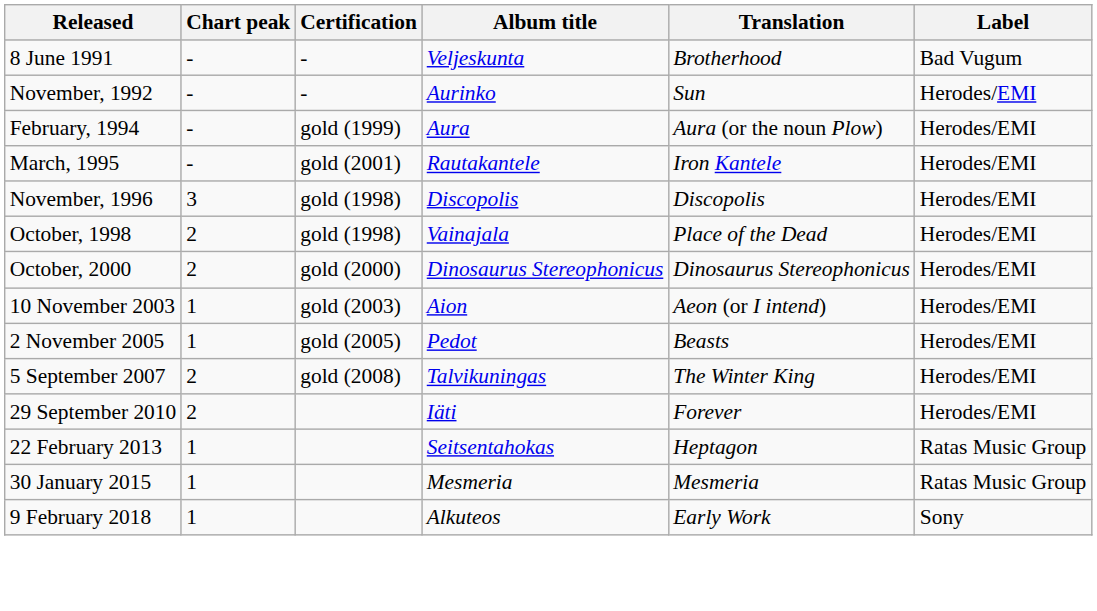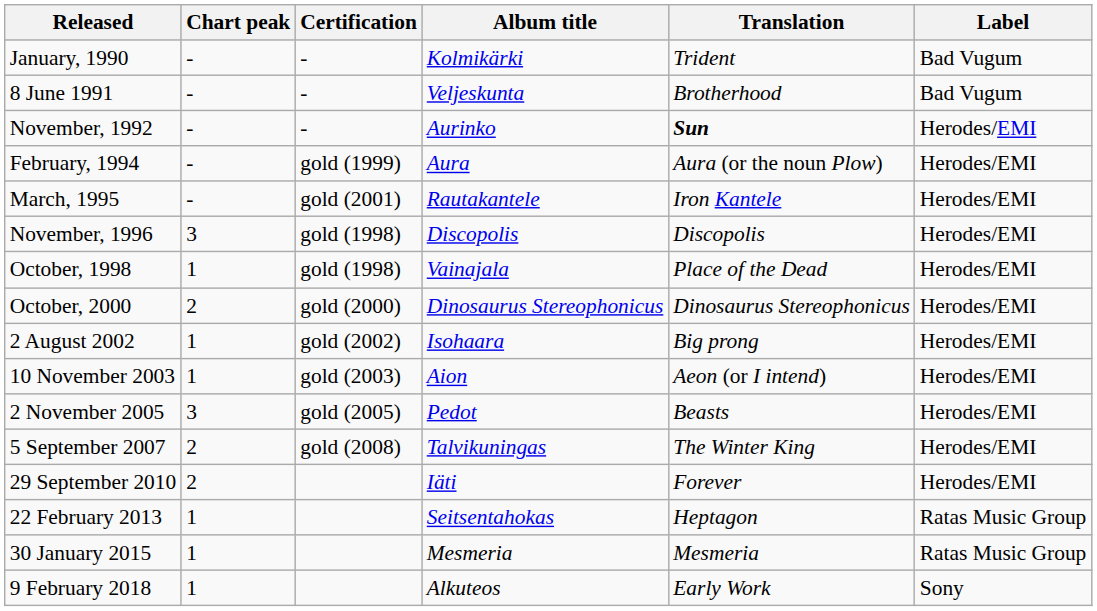 <table class="wikitable" style="font-size:95%;">
 <tr>
 <th>Released</th>
 <th>Chart peak</th>
 <th>Certification</th>
 <th>Album title</th>
 <th>Translation</th>
 <th>Label</th>
+</tr>
+<tr>
+<td>January, 1990</td>
+<td>-</td>
+<td>-</td>
+<td><em><a href='#'>Kolmikärki</a></em></td>
+<td><em>Trident</em></td>
+<td>Bad Vugum</td>
 </tr>
 <tr>
 <td>8 June 1991</td>
 <td>-</td>
 <td>-</td>
 <td><em><a href='#'>Veljeskunta</a></em></td>
 <td><em>Brotherhood</em></td>
 <td>Bad Vugum</td>
 </tr>
 <tr>
 <td>November, 1992</td>
 <td>-</td>
 <td>-</td>
 <td><em><a href='#'>Aurinko</a></em></td>
-<td><em>Sun</em></td>
+<td><strong><em>Sun</em></strong></td>
 <td>Herodes/<a href='#'>EMI</a></td>
 </tr>
 <tr>
 <td>February, 1994</td>
 <td>-</td>
 <td>gold (1999)</td>
 <td><em><a href='#'>Aura</a></em></td>
 <td><em>Aura</em> (or the noun <em>Plow</em>)</td>
 <td>Herodes/EMI</td>
 </tr>
 <tr>
 <td>March, 1995</td>
 <td>-</td>
 <td>gold (2001)</td>
 <td><em><a href='#'>Rautakantele</a></em></td>
 <td><em>Iron <a href='#'>Kantele</a></em></td>
 <td>Herodes/EMI</td>
 </tr>
 <tr>
 <td>November, 1996</td>
 <td>3</td>
 <td>gold (1998)</td>
 <td><em><a href='#'>Discopolis</a></em></td>
 <td><em>Discopolis</em></td>
 <td>Herodes/EMI</td>
 </tr>
 <tr>
 <td>October, 1998</td>
-<td>2</td>
+<td>1</td>
 <td>gold (1998)</td>
 <td><em><a href='#'>Vainajala</a></em></td>
 <td><em>Place of the Dead</em></td>
 <td>Herodes/EMI</td>
 </tr>
 <tr>
 <td>October, 2000</td>
 <td>2</td>
 <td>gold (2000)</td>
 <td><em><a href='#'>Dinosaurus Stereophonicus</a></em></td>
 <td><em>Dinosaurus Stereophonicus</em></td>
 <td>Herodes/EMI</td>
 </tr>
 <tr>
+<td>2 August 2002</td>
+<td>1</td>
+<td>gold (2002)</td>
+<td><em><a href='#'>Isohaara</a></em></td>
+<td><em>Big prong</em></td>
+<td>Herodes/EMI</td>
+</tr>
+<tr>
 <td>10 November 2003</td>
 <td>1</td>
 <td>gold (2003)</td>
 <td><em><a href='#'>Aion</a></em></td>
 <td><em>Aeon</em> (or <em>I intend</em>)</td>
 <td>Herodes/EMI</td>
 </tr>
 <tr>
 <td>2 November 2005</td>
-<td>1</td>
+<td>3</td>
 <td>gold (2005)</td>
 <td><em><a href='#'>Pedot</a></em></td>
 <td><em>Beasts</em></td>
 <td>Herodes/EMI</td>
 </tr>
 <tr>
 <td>5 September 2007</td>
 <td>2</td>
 <td>gold (2008)</td>
 <td><em><a href='#'>Talvikuningas</a></em></td>
 <td><em>The Winter King</em></td>
 <td>Herodes/EMI</td>
 </tr>
 <tr>
 <td>29 September 2010</td>
 <td>2</td>
 <td></td>
 <td><em><a href='#'>Iäti</a></em></td>
 <td><em>Forever</em></td>
 <td>Herodes/EMI</td>
 </tr>
 <tr>
 <td>22 February 2013</td>
 <td>1</td>
 <td></td>
 <td><em><a href='#'>Seitsentahokas</a></em></td>
 <td><em>Heptagon</em></td>
 <td>Ratas Music Group</td>
 </tr>
 <tr>
 <td>30 January 2015</td>
 <td>1</td>
 <td></td>
 <td><em>Mesmeria</em></td>
 <td><em>Mesmeria</em></td>
 <td>Ratas Music Group</td>
 </tr>
 <tr>
 <td>9 February 2018</td>
 <td>1<br></td>
 <td></td>
 <td><em>Alkuteos</em></td>
 <td><em>Early Work</em></td>
 <td>Sony</td>
 </tr>
 </table>
